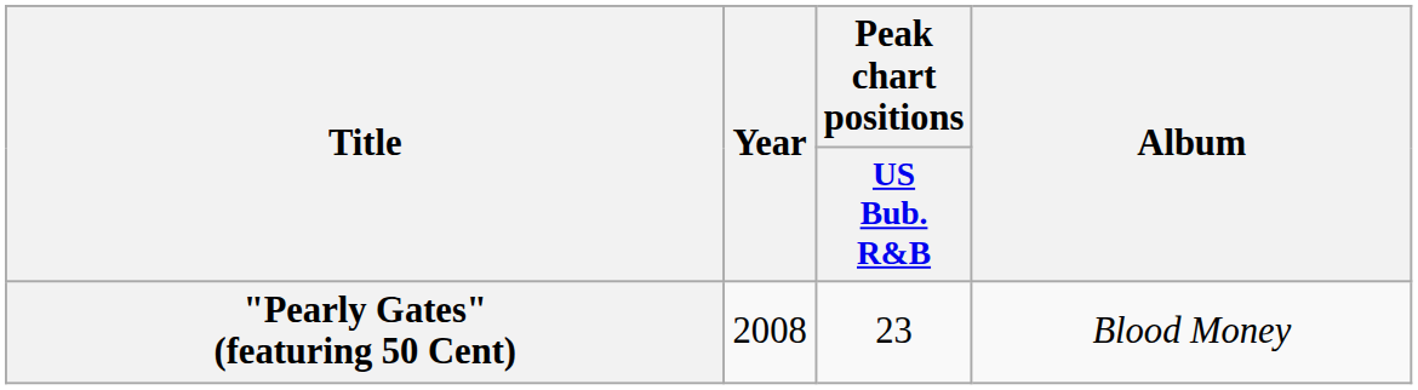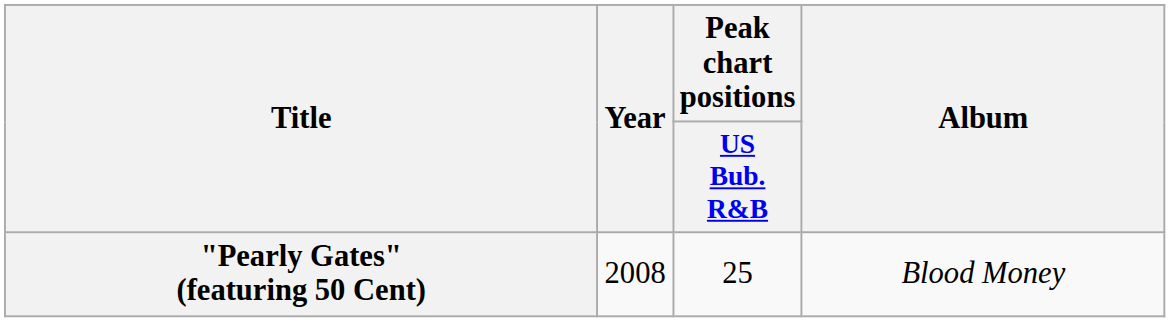 <table class="wikitable plainrowheaders" style="text-align:center;">
 <tr>
 <th scope="col" rowspan="2" style="width:20em;">Title</th>
 <th scope="col" rowspan="2">Year</th>
 <th scope="col" colspan="1">Peak chart positions</th>
 <th scope="col" rowspan="2" style="width:12em;">Album</th>
 </tr>
 <tr>
 <th scope="col" style="width:2.9em;font-size:90%;"><a href='#'>US<br>Bub.<br>R&B</a><br></th>
 </tr>
 <tr>
 <th scope="row">"Pearly Gates"<br><span>(featuring 50 Cent)</span></th>
 <td>2008</td>
-<td>23</td>
+<td>25</td>
 <td><em>Blood Money</em></td>
 </tr>
 </table>
